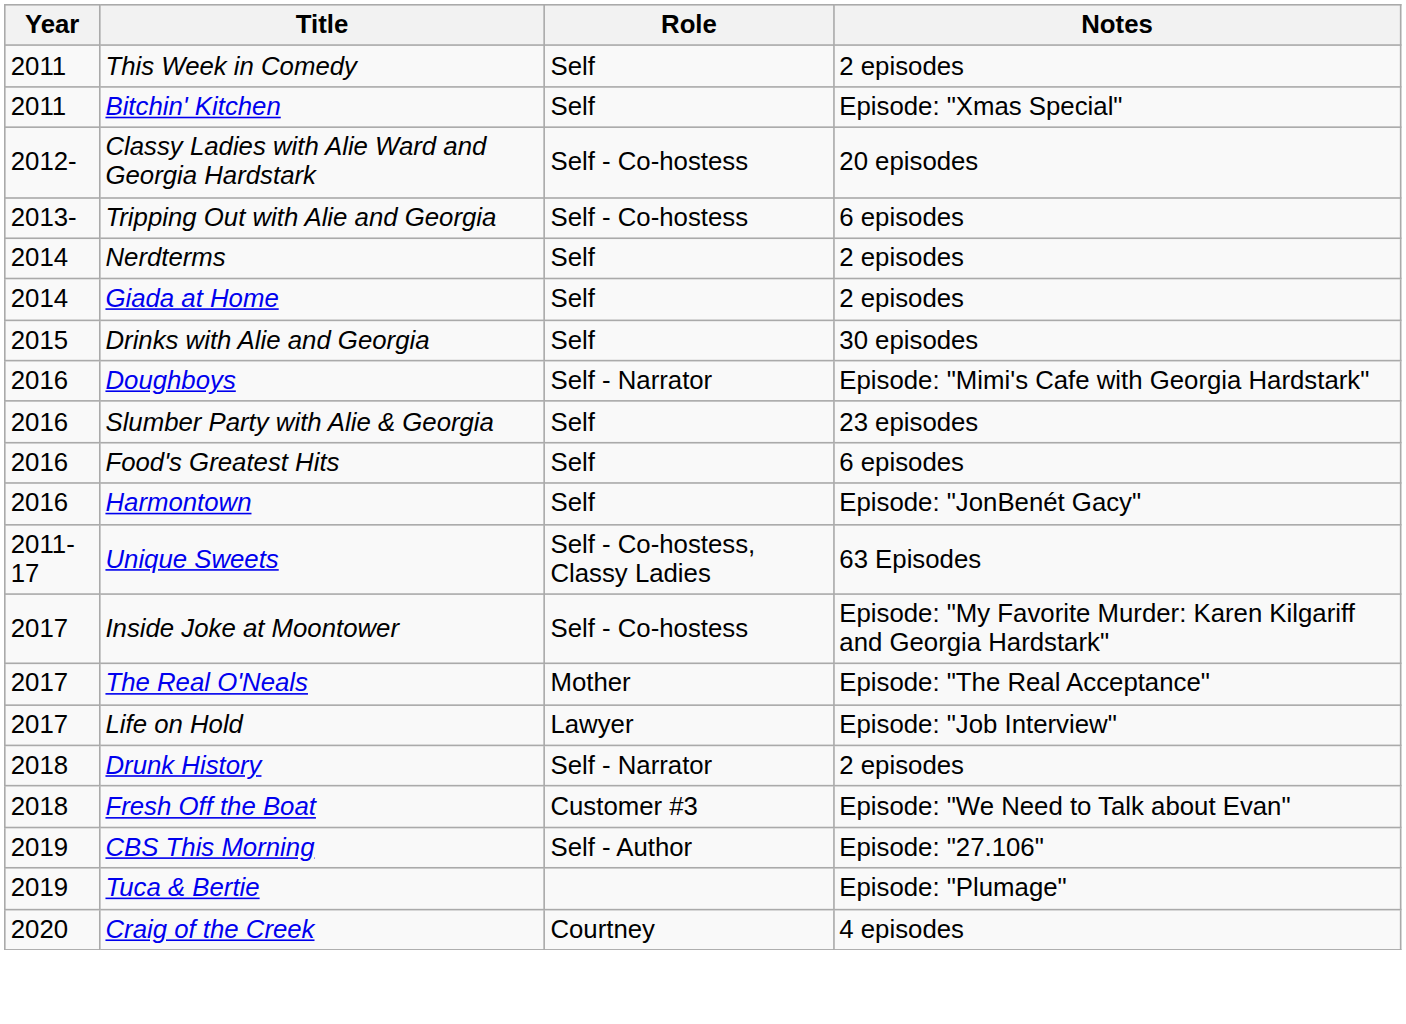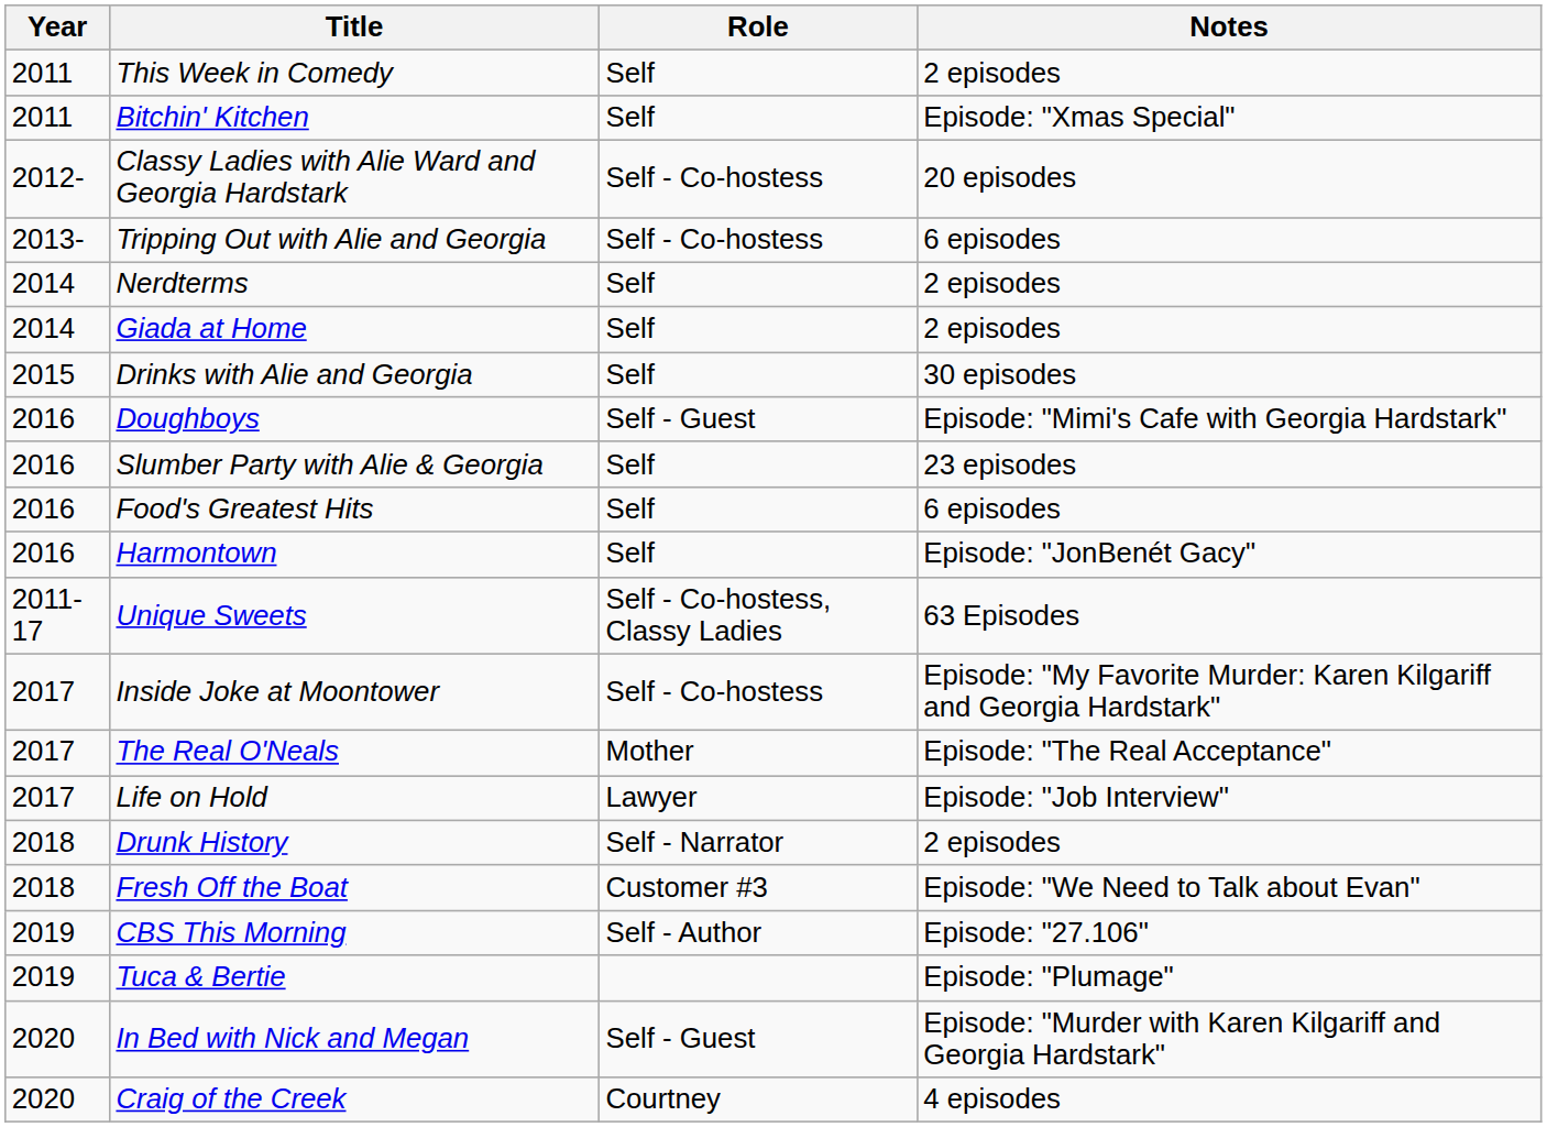 <table class="wikitable">
 <tr>
 <th>Year</th>
 <th>Title</th>
 <th>Role</th>
 <th>Notes</th>
 </tr>
 <tr>
 <td>2011</td>
 <td><em>This Week in Comedy</em></td>
 <td>Self</td>
 <td>2 episodes</td>
 </tr>
 <tr>
 <td>2011</td>
 <td><em><a href='#'>Bitchin' Kitchen</a></em></td>
 <td>Self</td>
 <td>Episode: "Xmas Special"</td>
 </tr>
 <tr>
 <td>2012-</td>
 <td><em>Classy Ladies with Alie Ward and Georgia Hardstark</em></td>
 <td>Self - Co-hostess</td>
 <td>20 episodes</td>
 </tr>
 <tr>
 <td>2013-</td>
 <td><em>Tripping Out with Alie and Georgia</em></td>
 <td>Self - Co-hostess</td>
 <td>6 episodes</td>
 </tr>
 <tr>
 <td>2014</td>
 <td><em>Nerdterms</em></td>
 <td>Self</td>
 <td>2 episodes</td>
 </tr>
 <tr>
 <td>2014</td>
 <td><em><a href='#'>Giada at Home</a></em></td>
 <td>Self</td>
 <td>2 episodes</td>
 </tr>
 <tr>
 <td>2015</td>
 <td><em>Drinks with Alie and Georgia</em></td>
 <td>Self</td>
 <td>30 episodes</td>
 </tr>
 <tr>
 <td>2016</td>
 <td><em><a href='#'>Doughboys</a></em></td>
-<td>Self - Narrator</td>
+<td>Self - Guest</td>
 <td>Episode: "Mimi's Cafe with Georgia Hardstark"</td>
 </tr>
 <tr>
 <td>2016</td>
 <td><em>Slumber Party with Alie & Georgia</em></td>
 <td>Self</td>
 <td>23 episodes</td>
 </tr>
 <tr>
 <td>2016</td>
 <td><em>Food's Greatest Hits</em></td>
 <td>Self</td>
 <td>6 episodes</td>
 </tr>
 <tr>
 <td>2016</td>
 <td><em><a href='#'>Harmontown</a></em></td>
 <td>Self</td>
 <td>Episode: "JonBenét Gacy"</td>
 </tr>
 <tr>
 <td>2011-17</td>
 <td><em><a href='#'>Unique Sweets</a></em></td>
 <td>Self - Co-hostess, Classy Ladies</td>
 <td>63 Episodes</td>
 </tr>
 <tr>
 <td>2017</td>
 <td><em>Inside Joke at Moontower</em></td>
 <td>Self - Co-hostess</td>
 <td>Episode: "My Favorite Murder: Karen Kilgariff and Georgia Hardstark"</td>
 </tr>
 <tr>
 <td>2017</td>
 <td><em><a href='#'>The Real O'Neals</a></em></td>
 <td>Mother</td>
 <td>Episode: "The Real Acceptance"</td>
 </tr>
 <tr>
 <td>2017</td>
 <td><em>Life on Hold</em></td>
 <td>Lawyer</td>
 <td>Episode: "Job Interview"</td>
 </tr>
 <tr>
 <td>2018</td>
 <td><em><a href='#'>Drunk History</a></em></td>
 <td>Self - Narrator</td>
 <td>2 episodes</td>
 </tr>
 <tr>
 <td>2018</td>
 <td><em><a href='#'>Fresh Off the Boat</a></em></td>
 <td>Customer #3</td>
 <td>Episode: "We Need to Talk about Evan"</td>
 </tr>
 <tr>
 <td>2019</td>
 <td><em><a href='#'>CBS This Morning</a></em></td>
 <td>Self - Author</td>
 <td>Episode: "27.106"</td>
 </tr>
 <tr>
 <td>2019</td>
 <td><em><a href='#'>Tuca & Bertie</a></em></td>
 <td></td>
 <td>Episode: "Plumage"</td>
 </tr>
 <tr>
 <td>2020</td>
+<td><em><a href='#'>In Bed with Nick and Megan</a></em></td>
+<td>Self - Guest</td>
+<td>Episode: "Murder with Karen Kilgariff and Georgia Hardstark"</td>
+</tr>
+<tr>
+<td>2020</td>
 <td><em><a href='#'>Craig of the Creek</a></em></td>
 <td>Courtney</td>
 <td>4 episodes</td>
 </tr>
 </table>
